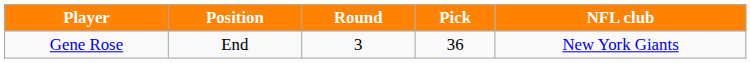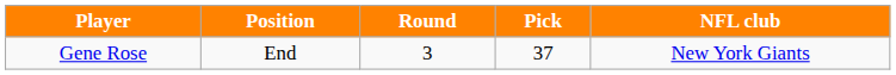 <table class="wikitable" width="80%">
 <tr align="center"  style="background:#FF8200;color:#FFFFFF;">
 <td><strong>Player</strong></td>
 <td><strong>Position</strong></td>
 <td><strong>Round</strong></td>
 <td><strong>Pick</strong></td>
 <td><strong>NFL club</strong></td>
 </tr>
 <tr align="center" bgcolor="">
 <td><a href='#'>Gene Rose</a></td>
 <td>End</td>
 <td>3</td>
-<td>36</td>
+<td>37</td>
 <td><a href='#'>New York Giants</a></td>
 </tr>
 </table>
